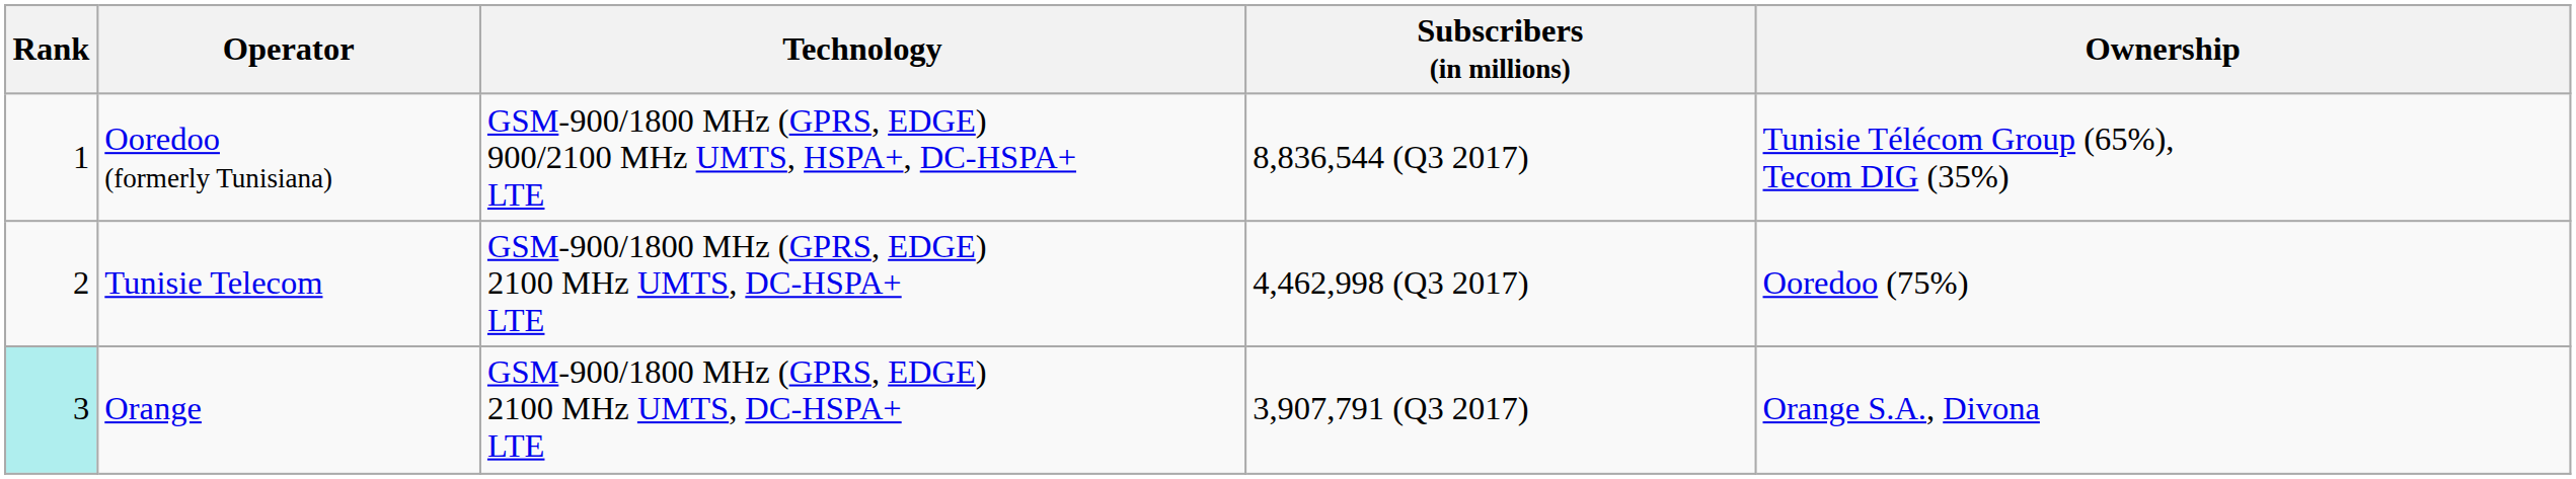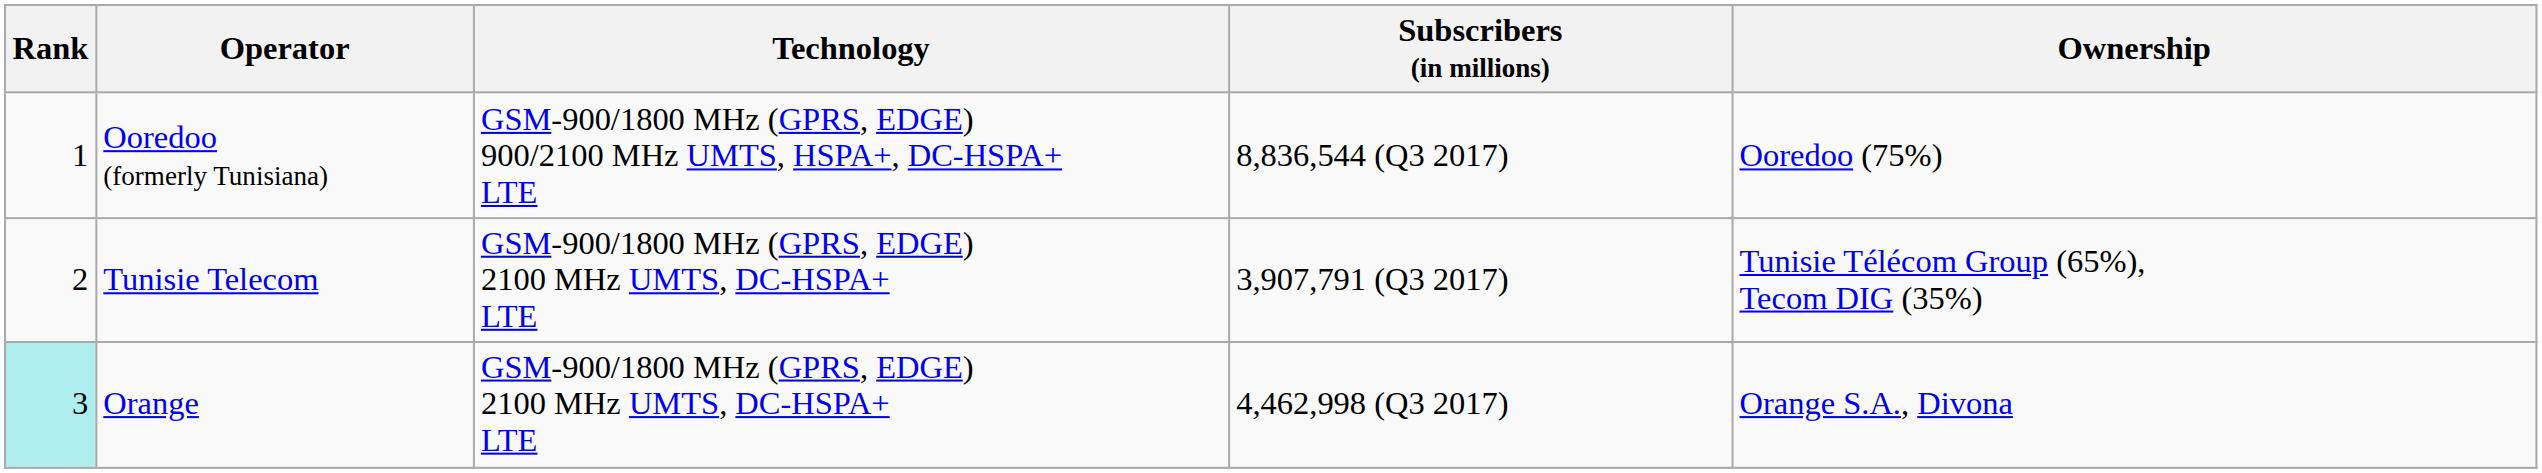 <table class="wikitable">
 <tr>
 <th style="width:3%;">Rank</th>
 <th style="width:15%;">Operator</th>
 <th style="width:30%;">Technology</th>
 <th style="width:20%;">Subscribers<br><small>(in millions)</small></th>
 <th style="width:32%;">Ownership</th>
 </tr>
 <tr>
 <td align=right>1</td>
 <td><a href='#'>Ooredoo</a><br><small>(formerly Tunisiana)</small></td>
 <td><a href='#'>GSM</a>-900/1800 MHz (<a href='#'>GPRS</a>, <a href='#'>EDGE</a>)<br>900/2100 MHz <a href='#'>UMTS</a>, <a href='#'>HSPA+</a>, <a href='#'>DC-HSPA+</a><br><a href='#'>LTE</a></td>
 <td>8,836,544  (Q3 2017)</td>
-<td><a href='#'>Tunisie Télécom Group</a> (65%), <br><a href='#'>Tecom DIG</a> (35%) </td>
+<td><a href='#'>Ooredoo</a> (75%)</td>
 </tr>
 <tr>
 <td align=right>2</td>
 <td><a href='#'>Tunisie Telecom</a></td>
 <td><a href='#'>GSM</a>-900/1800 MHz (<a href='#'>GPRS</a>, <a href='#'>EDGE</a>) <br>2100 MHz <a href='#'>UMTS</a>, <a href='#'>DC-HSPA+</a><br><a href='#'>LTE</a></td>
-<td>4,462,998  (Q3 2017)</td>
-<td><a href='#'>Ooredoo</a> (75%)</td>
+<td>3,907,791  (Q3 2017)</td>
+<td><a href='#'>Tunisie Télécom Group</a> (65%), <br><a href='#'>Tecom DIG</a> (35%) </td>
 </tr>
 <tr>
 <td align=right style="background: paleturquoise;">3</td>
 <td><a href='#'>Orange</a></td>
 <td><a href='#'>GSM</a>-900/1800 MHz (<a href='#'>GPRS</a>, <a href='#'>EDGE</a>)<br>2100 MHz <a href='#'>UMTS</a>, <a href='#'>DC-HSPA+</a><br><a href='#'>LTE</a></td>
-<td>3,907,791  (Q3 2017)</td>
+<td>4,462,998  (Q3 2017)</td>
 <td><a href='#'>Orange S.A.</a>, <a href='#'>Divona</a></td>
 </tr>
 </table>
